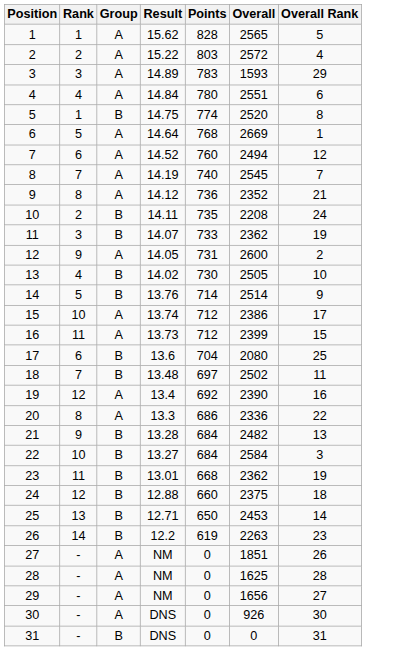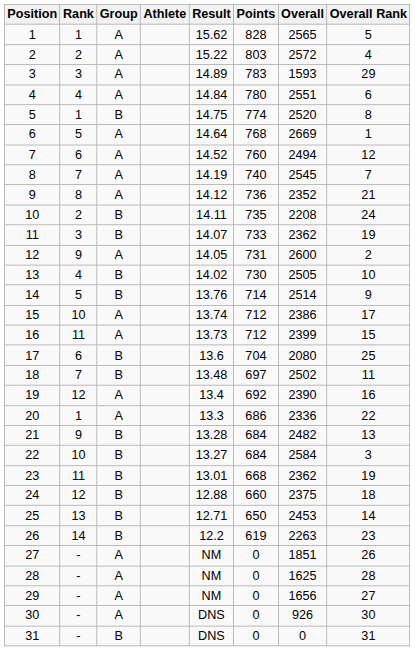 <table class="wikitable sortable" style="text-align:center">
 <tr>
 <th>Position</th>
 <th>Rank</th>
 <th>Group</th>
+<th>Athlete</th>
 <th>Result</th>
 <th>Points</th>
 <th>Overall</th>
 <th>Overall Rank</th>
 </tr>
 <tr>
 <td>1</td>
 <td>1</td>
 <td>A</td>
+<td align=left></td>
 <td>15.62</td>
 <td>828</td>
 <td>2565</td>
 <td>5</td>
 </tr>
 <tr>
 <td>2</td>
 <td>2</td>
 <td>A</td>
+<td align=left></td>
 <td>15.22</td>
 <td>803</td>
 <td>2572</td>
 <td>4</td>
 </tr>
 <tr>
 <td>3</td>
 <td>3</td>
 <td>A</td>
+<td align=left></td>
 <td>14.89</td>
 <td>783</td>
 <td>1593</td>
 <td>29</td>
 </tr>
 <tr>
 <td>4</td>
 <td>4</td>
 <td>A</td>
+<td align=left></td>
 <td>14.84</td>
 <td>780</td>
 <td>2551</td>
 <td>6</td>
 </tr>
 <tr>
 <td>5</td>
 <td>1</td>
 <td>B</td>
+<td align=left></td>
 <td>14.75</td>
 <td>774</td>
 <td>2520</td>
 <td>8</td>
 </tr>
 <tr>
 <td>6</td>
 <td>5</td>
 <td>A</td>
+<td align=left></td>
 <td>14.64</td>
 <td>768</td>
 <td>2669</td>
 <td>1</td>
 </tr>
 <tr>
 <td>7</td>
 <td>6</td>
 <td>A</td>
+<td align=left></td>
 <td>14.52</td>
 <td>760</td>
 <td>2494</td>
 <td>12</td>
 </tr>
 <tr>
 <td>8</td>
 <td>7</td>
 <td>A</td>
+<td align=left></td>
 <td>14.19</td>
 <td>740</td>
 <td>2545</td>
 <td>7</td>
 </tr>
 <tr>
 <td>9</td>
 <td>8</td>
 <td>A</td>
+<td align=left></td>
 <td>14.12</td>
 <td>736</td>
 <td>2352</td>
 <td>21</td>
 </tr>
 <tr>
 <td>10</td>
 <td>2</td>
 <td>B</td>
+<td align=left></td>
 <td>14.11</td>
 <td>735</td>
 <td>2208</td>
 <td>24</td>
 </tr>
 <tr>
 <td>11</td>
 <td>3</td>
 <td>B</td>
+<td align=left></td>
 <td>14.07</td>
 <td>733</td>
 <td>2362</td>
 <td>19</td>
 </tr>
 <tr>
 <td>12</td>
 <td>9</td>
 <td>A</td>
+<td align=left></td>
 <td>14.05</td>
 <td>731</td>
 <td>2600</td>
 <td>2</td>
 </tr>
 <tr>
 <td>13</td>
 <td>4</td>
 <td>B</td>
+<td align=left></td>
 <td>14.02</td>
 <td>730</td>
 <td>2505</td>
 <td>10</td>
 </tr>
 <tr>
 <td>14</td>
 <td>5</td>
 <td>B</td>
+<td align=left></td>
 <td>13.76</td>
 <td>714</td>
 <td>2514</td>
 <td>9</td>
 </tr>
 <tr>
 <td>15</td>
 <td>10</td>
 <td>A</td>
+<td align=left></td>
 <td>13.74</td>
 <td>712</td>
 <td>2386</td>
 <td>17</td>
 </tr>
 <tr>
 <td>16</td>
 <td>11</td>
 <td>A</td>
+<td align=left></td>
 <td>13.73</td>
 <td>712</td>
 <td>2399</td>
 <td>15</td>
 </tr>
 <tr>
 <td>17</td>
 <td>6</td>
 <td>B</td>
+<td align=left></td>
 <td>13.6</td>
 <td>704</td>
 <td>2080</td>
 <td>25</td>
 </tr>
 <tr>
 <td>18</td>
 <td>7</td>
 <td>B</td>
+<td align=left></td>
 <td>13.48</td>
 <td>697</td>
 <td>2502</td>
 <td>11</td>
 </tr>
 <tr>
 <td>19</td>
 <td>12</td>
 <td>A</td>
+<td align=left></td>
 <td>13.4</td>
 <td>692</td>
 <td>2390</td>
 <td>16</td>
 </tr>
 <tr>
 <td>20</td>
-<td>8</td>
+<td>1</td>
 <td>A</td>
+<td align=left></td>
 <td>13.3</td>
 <td>686</td>
 <td>2336</td>
 <td>22</td>
 </tr>
 <tr>
 <td>21</td>
 <td>9</td>
 <td>B</td>
+<td align=left></td>
 <td>13.28</td>
 <td>684</td>
 <td>2482</td>
 <td>13</td>
 </tr>
 <tr>
 <td>22</td>
 <td>10</td>
 <td>B</td>
+<td align=left></td>
 <td>13.27</td>
 <td>684</td>
 <td>2584</td>
 <td>3</td>
 </tr>
 <tr>
 <td>23</td>
 <td>11</td>
 <td>B</td>
+<td align=left></td>
 <td>13.01</td>
 <td>668</td>
 <td>2362</td>
 <td>19</td>
 </tr>
 <tr>
 <td>24</td>
 <td>12</td>
 <td>B</td>
+<td align=left></td>
 <td>12.88</td>
 <td>660</td>
 <td>2375</td>
 <td>18</td>
 </tr>
 <tr>
 <td>25</td>
 <td>13</td>
 <td>B</td>
+<td align=left></td>
 <td>12.71</td>
 <td>650</td>
 <td>2453</td>
 <td>14</td>
 </tr>
 <tr>
 <td>26</td>
 <td>14</td>
 <td>B</td>
+<td align=left></td>
 <td>12.2</td>
 <td>619</td>
 <td>2263</td>
 <td>23</td>
 </tr>
 <tr>
 <td>27</td>
 <td>-</td>
 <td>A</td>
+<td align=left></td>
 <td>NM</td>
 <td>0</td>
 <td>1851</td>
 <td>26</td>
 </tr>
 <tr>
 <td>28</td>
 <td>-</td>
 <td>A</td>
+<td align=left></td>
 <td>NM</td>
 <td>0</td>
 <td>1625</td>
 <td>28</td>
 </tr>
 <tr>
 <td>29</td>
 <td>-</td>
 <td>A</td>
+<td align=left></td>
 <td>NM</td>
 <td>0</td>
 <td>1656</td>
 <td>27</td>
 </tr>
 <tr>
 <td>30</td>
 <td>-</td>
 <td>A</td>
+<td align=left></td>
 <td>DNS</td>
 <td>0</td>
 <td>926</td>
 <td>30</td>
 </tr>
 <tr>
 <td>31</td>
 <td>-</td>
 <td>B</td>
+<td align=left></td>
 <td>DNS</td>
 <td>0</td>
 <td>0</td>
 <td>31</td>
 </tr>
 </table>
